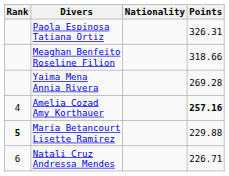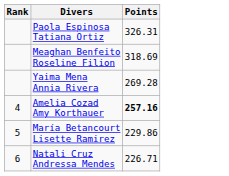 <table class="wikitable" style="text-align:center">
 <tr>
 <th>Rank</th>
 <th>Divers</th>
-<th>Nationality</th>
 <th>Points</th>
 </tr>
 <tr>
 <td></td>
 <td align=left><a href='#'>Paola Espinosa</a> <br> <a href='#'>Tatiana Ortiz</a></td>
-<td align=left></td>
 <td>326.31</td>
 </tr>
 <tr>
 <td></td>
 <td align=left><a href='#'>Meaghan Benfeito</a> <br> <a href='#'>Roseline Filion</a></td>
-<td align=left></td>
-<td>318.66</td>
+<td>318.69</td>
 </tr>
 <tr>
 <td></td>
 <td align=left><a href='#'>Yaima Mena</a> <br> <a href='#'>Annia Rivera</a></td>
-<td align=left></td>
 <td>269.28</td>
 </tr>
 <tr>
 <td>4</td>
 <td align=left><a href='#'>Amelia Cozad</a> <br> <a href='#'>Amy Korthauer</a></td>
-<td align=left></td>
 <td><strong>257.16</strong></td>
 </tr>
 <tr>
-<td><strong>5</strong></td>
+<td>5</td>
 <td align=left><a href='#'>María Betancourt</a> <br> <a href='#'>Lisette Ramirez</a></td>
-<td align=left></td>
-<td>229.88</td>
+<td>229.86</td>
 </tr>
 <tr>
 <td>6</td>
 <td align=left><a href='#'>Natali Cruz</a> <br> <a href='#'>Andressa Mendes</a></td>
-<td align=left></td>
 <td>226.71</td>
 </tr>
 </table>
